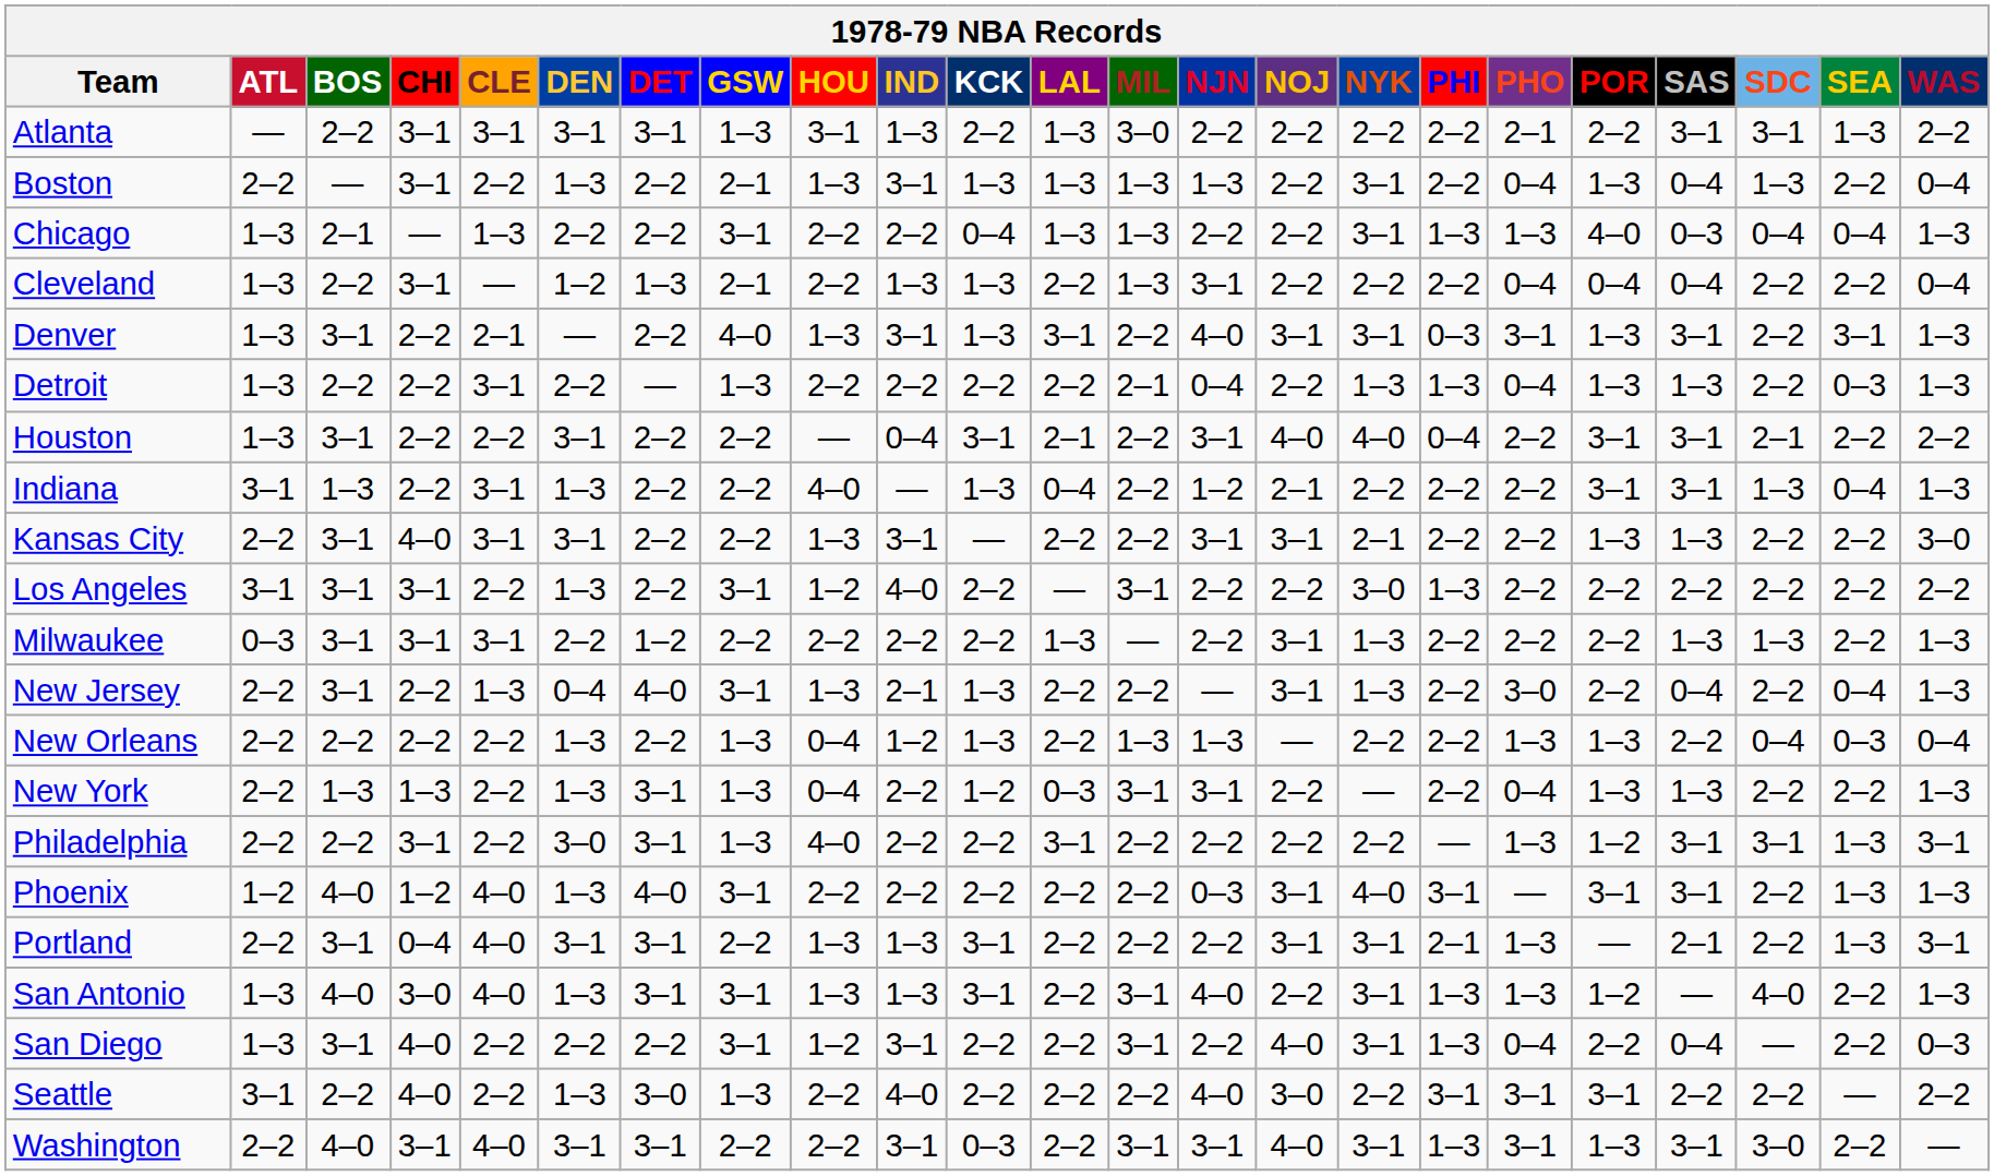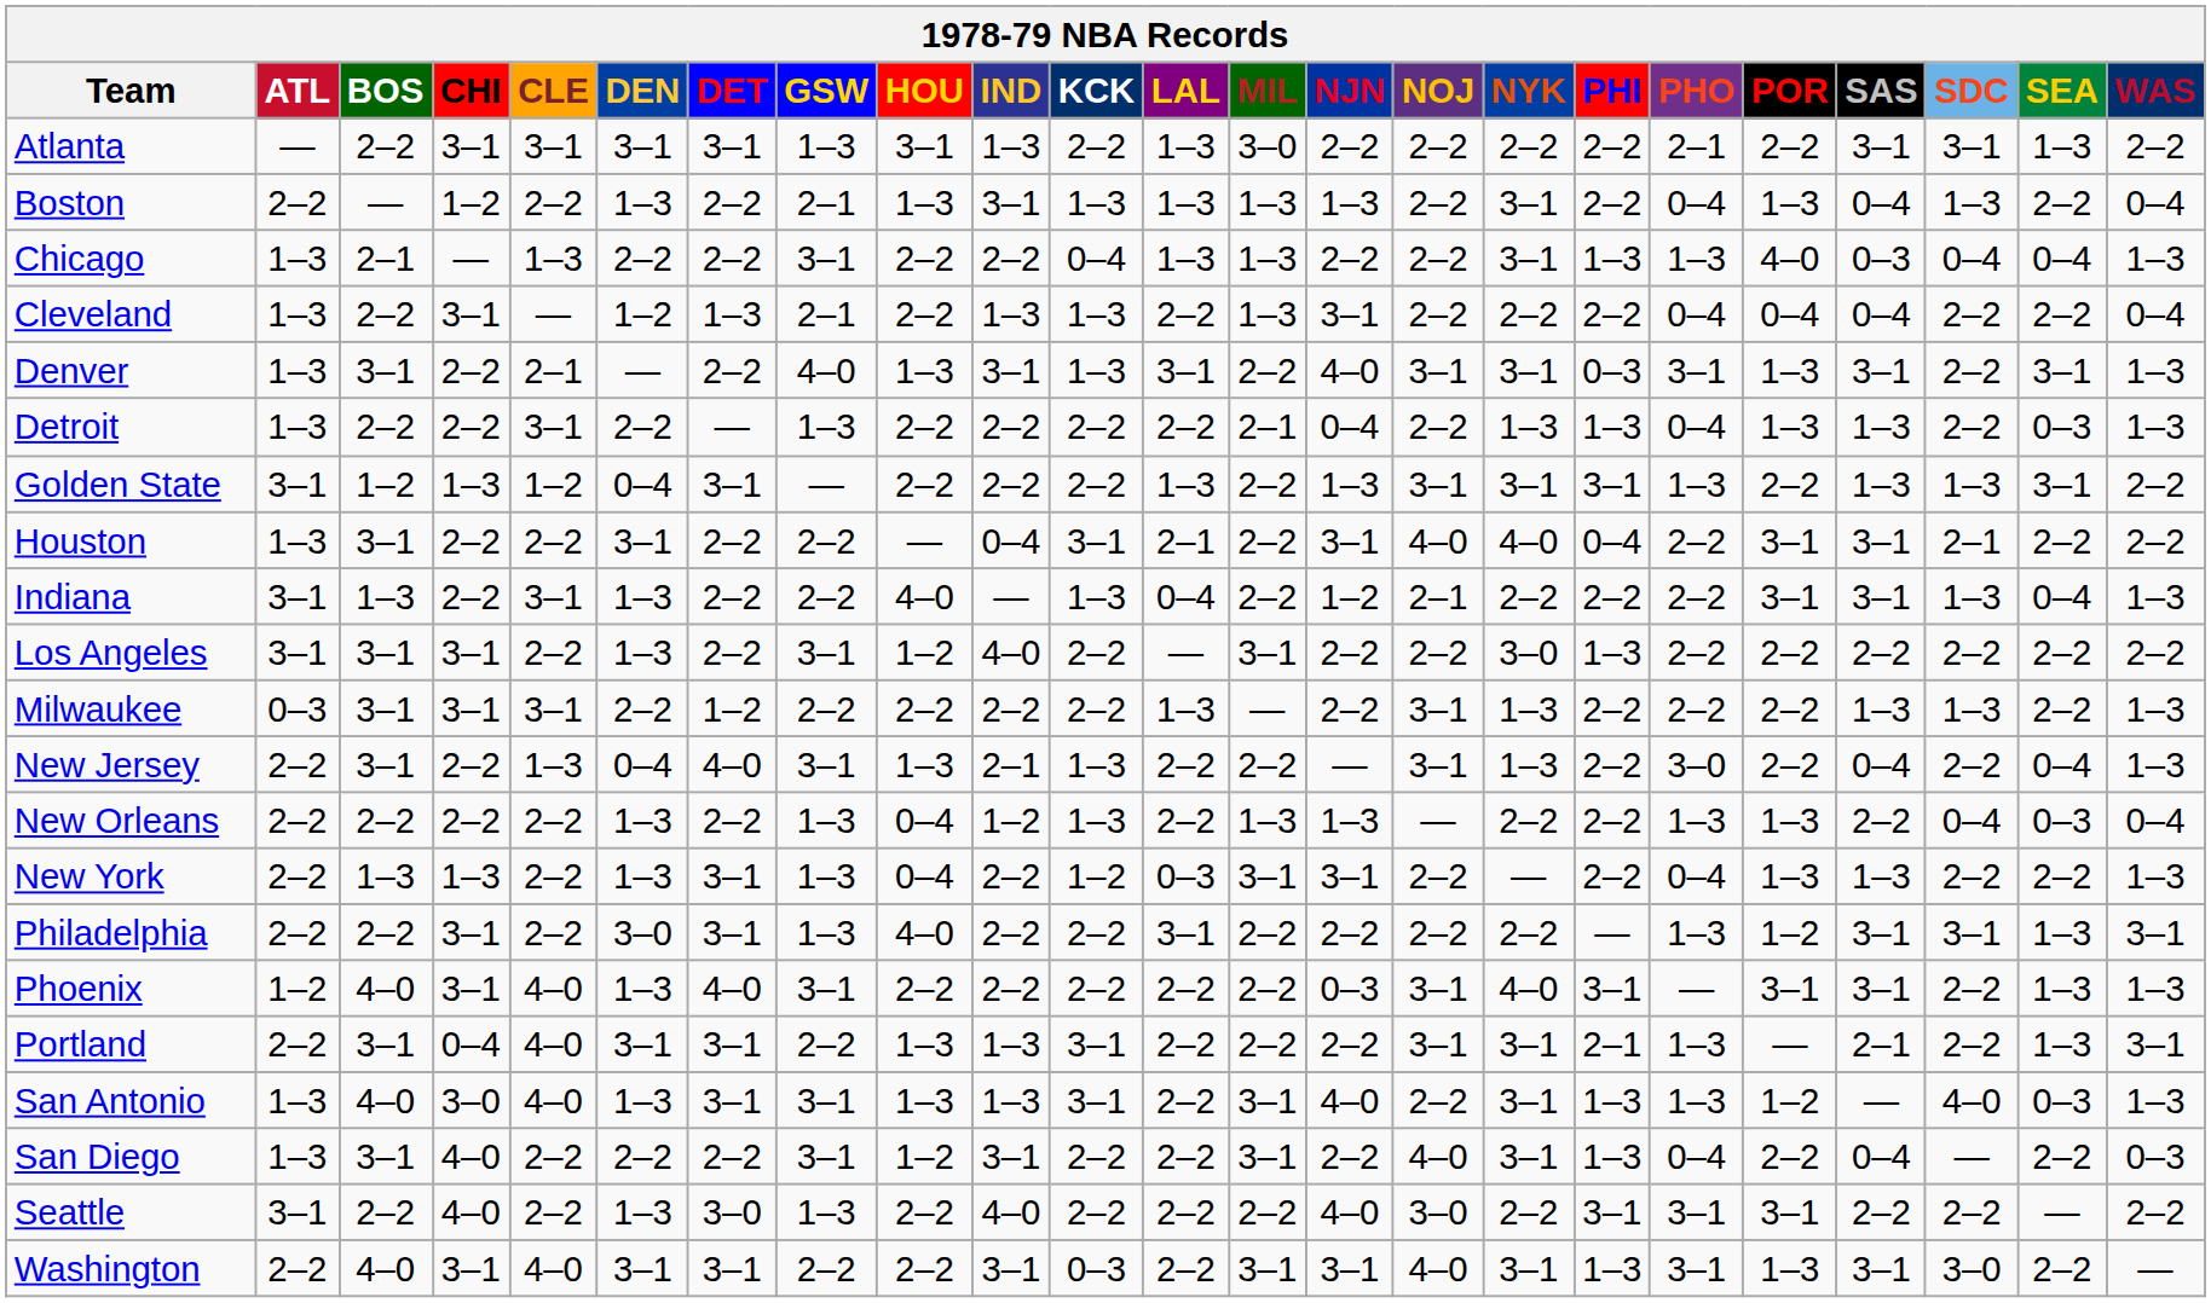 <table class="wikitable" style="font-size:95%; text-align:center;">
 <tr>
 <th colspan=23>1978-79 NBA Records</th>
 </tr>
 <tr>
 <th width=100>Team</th>
 <th style="background:#C90F2E;color:#FFFFFF;width=35">ATL</th>
 <th style="background:#006400;color:#FFFFFF;width=35">BOS</th>
 <th style="background:#FF0000;color:#000000;width=35">CHI</th>
 <th style="background:#FFA402;color:#77222F;width=35">CLE</th>
 <th style="background:#003EA4;color:#FDC835;width=35">DEN</th>
 <th style="background:#0000FF;color:#FF0000;width=35">DET</th>
 <th style="background:#0000FF;color:#FFD700;width=35">GSW</th>
 <th style="background:#FF0000;color:#FFD700;width=35">HOU</th>
 <th style="background:#2C3294;color:#FCC624;width=35">IND</th>
 <th style="background:#012F6B;color:#FFFFFF;width=35">KCK</th>
 <th style="background:#800080;color:#FFD700;width=35">LAL</th>
 <th style="background:#006400;color:#B22222;width=35">MIL</th>
 <th style="background:#0032A1;color:#E5002B;width=35">NJN</th>
 <th style="background:#5C2F83;color:#FCC200;width=35">NOJ</th>
 <th style="background:#003EA4;color:#E35208;width=35">NYK</th>
 <th style="background:#FF0000;color:#0000FF;width=35">PHI</th>
 <th style="background:#702F8B;color:#FA4417;width=35">PHO</th>
 <th style="background:#000000;color:#FF0000;width=35">POR</th>
 <th style="background:#000000;color:#C0C0C0;width=35">SAS</th>
 <th style="background:#6BB3E6;color:#FA4518;width=35">SDC</th>
 <th style="background:#00843D;color:#FFCD01;width=35">SEA</th>
 <th style="background:#012F6D;color:#BA0C2F;width=35">WAS</th>
 </tr>
 <tr>
 <td style="text-align:left;"><a href='#'>Atlanta</a></td>
 <td>—</td>
 <td>2–2</td>
 <td>3–1</td>
 <td>3–1</td>
 <td>3–1</td>
 <td>3–1</td>
 <td>1–3</td>
 <td>3–1</td>
 <td>1–3</td>
 <td>2–2</td>
 <td>1–3</td>
 <td>3–0</td>
 <td>2–2</td>
 <td>2–2</td>
 <td>2–2</td>
 <td>2–2</td>
 <td>2–1</td>
 <td>2–2</td>
 <td>3–1</td>
 <td>3–1</td>
 <td>1–3</td>
 <td>2–2</td>
 </tr>
 <tr>
 <td style="text-align:left;"><a href='#'>Boston</a></td>
 <td>2–2</td>
 <td>—</td>
-<td>3–1</td>
+<td>1–2</td>
 <td>2–2</td>
 <td>1–3</td>
 <td>2–2</td>
 <td>2–1</td>
 <td>1–3</td>
 <td>3–1</td>
 <td>1–3</td>
 <td>1–3</td>
 <td>1–3</td>
 <td>1–3</td>
 <td>2–2</td>
 <td>3–1</td>
 <td>2–2</td>
 <td>0–4</td>
 <td>1–3</td>
 <td>0–4</td>
 <td>1–3</td>
 <td>2–2</td>
 <td>0–4</td>
 </tr>
 <tr>
 <td style="text-align:left;"><a href='#'>Chicago</a></td>
 <td>1–3</td>
 <td>2–1</td>
 <td>—</td>
 <td>1–3</td>
 <td>2–2</td>
 <td>2–2</td>
 <td>3–1</td>
 <td>2–2</td>
 <td>2–2</td>
 <td>0–4</td>
 <td>1–3</td>
 <td>1–3</td>
 <td>2–2</td>
 <td>2–2</td>
 <td>3–1</td>
 <td>1–3</td>
 <td>1–3</td>
 <td>4–0</td>
 <td>0–3</td>
 <td>0–4</td>
 <td>0–4</td>
 <td>1–3</td>
 </tr>
 <tr>
 <td style="text-align:left;"><a href='#'>Cleveland</a></td>
 <td>1–3</td>
 <td>2–2</td>
 <td>3–1</td>
 <td>—</td>
 <td>1–2</td>
 <td>1–3</td>
 <td>2–1</td>
 <td>2–2</td>
 <td>1–3</td>
 <td>1–3</td>
 <td>2–2</td>
 <td>1–3</td>
 <td>3–1</td>
 <td>2–2</td>
 <td>2–2</td>
 <td>2–2</td>
 <td>0–4</td>
 <td>0–4</td>
 <td>0–4</td>
 <td>2–2</td>
 <td>2–2</td>
 <td>0–4</td>
 </tr>
 <tr>
 <td style="text-align:left;"><a href='#'>Denver</a></td>
 <td>1–3</td>
 <td>3–1</td>
 <td>2–2</td>
 <td>2–1</td>
 <td>—</td>
 <td>2–2</td>
 <td>4–0</td>
 <td>1–3</td>
 <td>3–1</td>
 <td>1–3</td>
 <td>3–1</td>
 <td>2–2</td>
 <td>4–0</td>
 <td>3–1</td>
 <td>3–1</td>
 <td>0–3</td>
 <td>3–1</td>
 <td>1–3</td>
 <td>3–1</td>
 <td>2–2</td>
 <td>3–1</td>
 <td>1–3</td>
 </tr>
 <tr>
 <td style="text-align:left;"><a href='#'>Detroit</a></td>
 <td>1–3</td>
 <td>2–2</td>
 <td>2–2</td>
 <td>3–1</td>
 <td>2–2</td>
 <td>—</td>
 <td>1–3</td>
 <td>2–2</td>
 <td>2–2</td>
 <td>2–2</td>
 <td>2–2</td>
 <td>2–1</td>
 <td>0–4</td>
 <td>2–2</td>
 <td>1–3</td>
 <td>1–3</td>
 <td>0–4</td>
 <td>1–3</td>
 <td>1–3</td>
 <td>2–2</td>
 <td>0–3</td>
 <td>1–3</td>
 </tr>
 <tr>
+<td style="text-align:left;"><a href='#'>Golden State</a></td>
+<td>3–1</td>
+<td>1–2</td>
+<td>1–3</td>
+<td>1–2</td>
+<td>0–4</td>
+<td>3–1</td>
+<td>—</td>
+<td>2–2</td>
+<td>2–2</td>
+<td>2–2</td>
+<td>1–3</td>
+<td>2–2</td>
+<td>1–3</td>
+<td>3–1</td>
+<td>3–1</td>
+<td>3–1</td>
+<td>1–3</td>
+<td>2–2</td>
+<td>1–3</td>
+<td>1–3</td>
+<td>3–1</td>
+<td>2–2</td>
+</tr>
+<tr>
 <td style="text-align:left;"><a href='#'>Houston</a></td>
 <td>1–3</td>
 <td>3–1</td>
 <td>2–2</td>
 <td>2–2</td>
 <td>3–1</td>
 <td>2–2</td>
 <td>2–2</td>
 <td>—</td>
 <td>0–4</td>
 <td>3–1</td>
 <td>2–1</td>
 <td>2–2</td>
 <td>3–1</td>
 <td>4–0</td>
 <td>4–0</td>
 <td>0–4</td>
 <td>2–2</td>
 <td>3–1</td>
 <td>3–1</td>
 <td>2–1</td>
 <td>2–2</td>
 <td>2–2</td>
 </tr>
 <tr>
 <td style="text-align:left;"><a href='#'>Indiana</a></td>
 <td>3–1</td>
 <td>1–3</td>
 <td>2–2</td>
 <td>3–1</td>
 <td>1–3</td>
 <td>2–2</td>
 <td>2–2</td>
 <td>4–0</td>
 <td>—</td>
 <td>1–3</td>
 <td>0–4</td>
 <td>2–2</td>
 <td>1–2</td>
 <td>2–1</td>
 <td>2–2</td>
 <td>2–2</td>
 <td>2–2</td>
 <td>3–1</td>
 <td>3–1</td>
 <td>1–3</td>
 <td>0–4</td>
 <td>1–3</td>
-</tr>
-<tr>
-<td style="text-align:left;"><a href='#'>Kansas City</a></td>
-<td>2–2</td>
-<td>3–1</td>
-<td>4–0</td>
-<td>3–1</td>
-<td>3–1</td>
-<td>2–2</td>
-<td>2–2</td>
-<td>1–3</td>
-<td>3–1</td>
-<td>—</td>
-<td>2–2</td>
-<td>2–2</td>
-<td>3–1</td>
-<td>3–1</td>
-<td>2–1</td>
-<td>2–2</td>
-<td>2–2</td>
-<td>1–3</td>
-<td>1–3</td>
-<td>2–2</td>
-<td>2–2</td>
-<td>3–0</td>
 </tr>
 <tr>
 <td style="text-align:left;"><a href='#'>Los Angeles</a></td>
 <td>3–1</td>
 <td>3–1</td>
 <td>3–1</td>
 <td>2–2</td>
 <td>1–3</td>
 <td>2–2</td>
 <td>3–1</td>
 <td>1–2</td>
 <td>4–0</td>
 <td>2–2</td>
 <td>—</td>
 <td>3–1</td>
 <td>2–2</td>
 <td>2–2</td>
 <td>3–0</td>
 <td>1–3</td>
 <td>2–2</td>
 <td>2–2</td>
 <td>2–2</td>
 <td>2–2</td>
 <td>2–2</td>
 <td>2–2</td>
 </tr>
 <tr>
 <td style="text-align:left;"><a href='#'>Milwaukee</a></td>
 <td>0–3</td>
 <td>3–1</td>
 <td>3–1</td>
 <td>3–1</td>
 <td>2–2</td>
 <td>1–2</td>
 <td>2–2</td>
 <td>2–2</td>
 <td>2–2</td>
 <td>2–2</td>
 <td>1–3</td>
 <td>—</td>
 <td>2–2</td>
 <td>3–1</td>
 <td>1–3</td>
 <td>2–2</td>
 <td>2–2</td>
 <td>2–2</td>
 <td>1–3</td>
 <td>1–3</td>
 <td>2–2</td>
 <td>1–3</td>
 </tr>
 <tr>
 <td style="text-align:left;"><a href='#'>New Jersey</a></td>
 <td>2–2</td>
 <td>3–1</td>
 <td>2–2</td>
 <td>1–3</td>
 <td>0–4</td>
 <td>4–0</td>
 <td>3–1</td>
 <td>1–3</td>
 <td>2–1</td>
 <td>1–3</td>
 <td>2–2</td>
 <td>2–2</td>
 <td>—</td>
 <td>3–1</td>
 <td>1–3</td>
 <td>2–2</td>
 <td>3–0</td>
 <td>2–2</td>
 <td>0–4</td>
 <td>2–2</td>
 <td>0–4</td>
 <td>1–3</td>
 </tr>
 <tr>
 <td style="text-align:left;"><a href='#'>New Orleans</a></td>
 <td>2–2</td>
 <td>2–2</td>
 <td>2–2</td>
 <td>2–2</td>
 <td>1–3</td>
 <td>2–2</td>
 <td>1–3</td>
 <td>0–4</td>
 <td>1–2</td>
 <td>1–3</td>
 <td>2–2</td>
 <td>1–3</td>
 <td>1–3</td>
 <td>—</td>
 <td>2–2</td>
 <td>2–2</td>
 <td>1–3</td>
 <td>1–3</td>
 <td>2–2</td>
 <td>0–4</td>
 <td>0–3</td>
 <td>0–4</td>
 </tr>
 <tr>
 <td style="text-align:left;"><a href='#'>New York</a></td>
 <td>2–2</td>
 <td>1–3</td>
 <td>1–3</td>
 <td>2–2</td>
 <td>1–3</td>
 <td>3–1</td>
 <td>1–3</td>
 <td>0–4</td>
 <td>2–2</td>
 <td>1–2</td>
 <td>0–3</td>
 <td>3–1</td>
 <td>3–1</td>
 <td>2–2</td>
 <td>—</td>
 <td>2–2</td>
 <td>0–4</td>
 <td>1–3</td>
 <td>1–3</td>
 <td>2–2</td>
 <td>2–2</td>
 <td>1–3</td>
 </tr>
 <tr>
 <td style="text-align:left;"><a href='#'>Philadelphia</a></td>
 <td>2–2</td>
 <td>2–2</td>
 <td>3–1</td>
 <td>2–2</td>
 <td>3–0</td>
 <td>3–1</td>
 <td>1–3</td>
 <td>4–0</td>
 <td>2–2</td>
 <td>2–2</td>
 <td>3–1</td>
 <td>2–2</td>
 <td>2–2</td>
 <td>2–2</td>
 <td>2–2</td>
 <td>—</td>
 <td>1–3</td>
 <td>1–2</td>
 <td>3–1</td>
 <td>3–1</td>
 <td>1–3</td>
 <td>3–1</td>
 </tr>
 <tr>
 <td style="text-align:left;"><a href='#'>Phoenix</a></td>
 <td>1–2</td>
 <td>4–0</td>
-<td>1–2</td>
+<td>3–1</td>
 <td>4–0</td>
 <td>1–3</td>
 <td>4–0</td>
 <td>3–1</td>
 <td>2–2</td>
 <td>2–2</td>
 <td>2–2</td>
 <td>2–2</td>
 <td>2–2</td>
 <td>0–3</td>
 <td>3–1</td>
 <td>4–0</td>
 <td>3–1</td>
 <td>—</td>
 <td>3–1</td>
 <td>3–1</td>
 <td>2–2</td>
 <td>1–3</td>
 <td>1–3</td>
 </tr>
 <tr>
 <td style="text-align:left;"><a href='#'>Portland</a></td>
 <td>2–2</td>
 <td>3–1</td>
 <td>0–4</td>
 <td>4–0</td>
 <td>3–1</td>
 <td>3–1</td>
 <td>2–2</td>
 <td>1–3</td>
 <td>1–3</td>
 <td>3–1</td>
 <td>2–2</td>
 <td>2–2</td>
 <td>2–2</td>
 <td>3–1</td>
 <td>3–1</td>
 <td>2–1</td>
 <td>1–3</td>
 <td>—</td>
 <td>2–1</td>
 <td>2–2</td>
 <td>1–3</td>
 <td>3–1</td>
 </tr>
 <tr>
 <td style="text-align:left;"><a href='#'>San Antonio</a></td>
 <td>1–3</td>
 <td>4–0</td>
 <td>3–0</td>
 <td>4–0</td>
 <td>1–3</td>
 <td>3–1</td>
 <td>3–1</td>
 <td>1–3</td>
 <td>1–3</td>
 <td>3–1</td>
 <td>2–2</td>
 <td>3–1</td>
 <td>4–0</td>
 <td>2–2</td>
 <td>3–1</td>
 <td>1–3</td>
 <td>1–3</td>
 <td>1–2</td>
 <td>—</td>
 <td>4–0</td>
-<td>2–2</td>
+<td>0–3</td>
 <td>1–3</td>
 </tr>
 <tr>
 <td style="text-align:left;"><a href='#'>San Diego</a></td>
 <td>1–3</td>
 <td>3–1</td>
 <td>4–0</td>
 <td>2–2</td>
 <td>2–2</td>
 <td>2–2</td>
 <td>3–1</td>
 <td>1–2</td>
 <td>3–1</td>
 <td>2–2</td>
 <td>2–2</td>
 <td>3–1</td>
 <td>2–2</td>
 <td>4–0</td>
 <td>3–1</td>
 <td>1–3</td>
 <td>0–4</td>
 <td>2–2</td>
 <td>0–4</td>
 <td>—</td>
 <td>2–2</td>
 <td>0–3</td>
 </tr>
 <tr>
 <td style="text-align:left;"><a href='#'>Seattle</a></td>
 <td>3–1</td>
 <td>2–2</td>
 <td>4–0</td>
 <td>2–2</td>
 <td>1–3</td>
 <td>3–0</td>
 <td>1–3</td>
 <td>2–2</td>
 <td>4–0</td>
 <td>2–2</td>
 <td>2–2</td>
 <td>2–2</td>
 <td>4–0</td>
 <td>3–0</td>
 <td>2–2</td>
 <td>3–1</td>
 <td>3–1</td>
 <td>3–1</td>
 <td>2–2</td>
 <td>2–2</td>
 <td>—</td>
 <td>2–2</td>
 </tr>
 <tr>
 <td style="text-align:left;"><a href='#'>Washington</a></td>
 <td>2–2</td>
 <td>4–0</td>
 <td>3–1</td>
 <td>4–0</td>
 <td>3–1</td>
 <td>3–1</td>
 <td>2–2</td>
 <td>2–2</td>
 <td>3–1</td>
 <td>0–3</td>
 <td>2–2</td>
 <td>3–1</td>
 <td>3–1</td>
 <td>4–0</td>
 <td>3–1</td>
 <td>1–3</td>
 <td>3–1</td>
 <td>1–3</td>
 <td>3–1</td>
 <td>3–0</td>
 <td>2–2</td>
 <td>—</td>
 </tr>
 </table>
